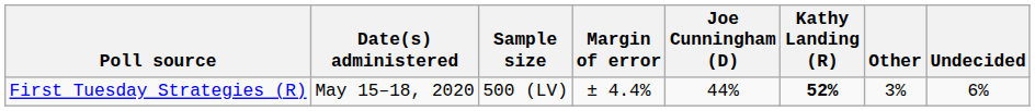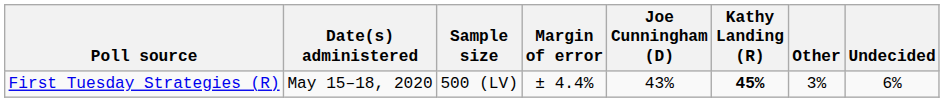 <table class="wikitable" style="font-size:90%;text-align:center;">
 <tr valign=bottom>
 <th>Poll source</th>
 <th>Date(s)<br>administered</th>
 <th>Sample<br>size</th>
 <th>Margin<br>of error</th>
 <th style="width:50px;">Joe<br>Cunningham (D)</th>
 <th style="width:50px;">Kathy<br>Landing (R)</th>
 <th>Other</th>
 <th>Undecided</th>
 </tr>
 <tr>
 <td style="text-align:left;"><a href='#'>First Tuesday Strategies (R)</a></td>
 <td>May 15–18, 2020</td>
 <td>500 (LV)</td>
 <td>± 4.4%</td>
-<td>44%</td>
-<td><strong>52%</strong></td>
+<td>43%</td>
+<td><strong>45%</strong></td>
 <td>3%</td>
 <td>6%</td>
 </tr>
 </table>
